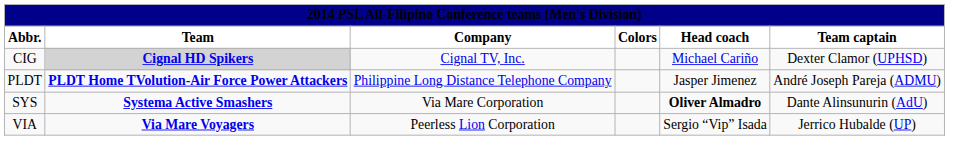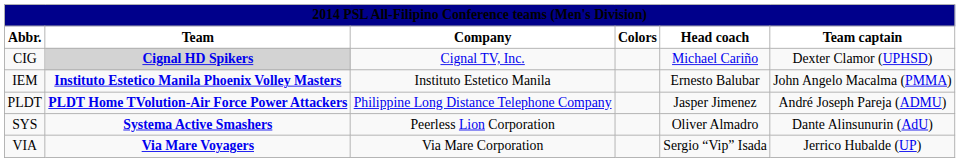 <table class="wikitable">
 <tr>
 <th style=background:#00008B colspan=6><span>2014 PSL All-Filipino Conference teams (Men's Division)</span></th>
 </tr>
 <tr>
 <th style="background:white">Abbr.</th>
 <th style="background:white">Team</th>
 <th style="background:white">Company</th>
 <th style="background:white">Colors</th>
 <th style="background:white">Head coach</th>
 <th style="background:white">Team captain</th>
 </tr>
 <tr>
 <td align=center>CIG</td>
 <td align=center style="background: lightgrey;"><strong><a href='#'>Cignal HD Spikers</a></strong></td>
 <td align=center><a href='#'>Cignal TV, Inc.</a></td>
 <td align=center> </td>
 <td align=center><a href='#'>Michael Cariño</a></td>
 <td align=center>Dexter Clamor (<a href='#'>UPHSD</a>)</td>
 </tr>
 <tr>
+<td align=center>IEM</td>
+<td align=center><strong><a href='#'>Instituto Estetico Manila Phoenix Volley Masters</a></strong></td>
+<td align=center>Instituto Estetico Manila</td>
+<td align=center> </td>
+<td align=center>Ernesto Balubar</td>
+<td align=center>John Angelo Macalma  (<a href='#'>PMMA</a>)</td>
+</tr>
+<tr>
 <td align=center>PLDT</td>
 <td align=center><strong><a href='#'>PLDT Home TVolution-Air Force Power Attackers</a></strong></td>
 <td align=center><a href='#'>Philippine Long Distance Telephone Company</a></td>
 <td align=center>  </td>
 <td align=center>Jasper Jimenez</td>
 <td align=center>André Joseph Pareja (<a href='#'>ADMU</a>)</td>
 </tr>
 <tr>
 <td align=center>SYS</td>
 <td align=center><strong><a href='#'>Systema Active Smashers</a></strong></td>
-<td align=center>Via Mare Corporation</td>
+<td align=center>Peerless <a href='#'>Lion</a> Corporation</td>
 <td align=center>  </td>
-<td align=center><strong>Oliver Almadro</strong></td>
+<td align=center>Oliver Almadro</td>
 <td align=center>Dante Alinsunurin (<a href='#'>AdU</a>)</td>
 </tr>
 <tr>
 <td align=center>VIA</td>
 <td align=center><strong><a href='#'>Via Mare Voyagers</a></strong></td>
-<td align=center>Peerless <a href='#'>Lion</a> Corporation</td>
+<td align=center>Via Mare Corporation</td>
 <td align=center> </td>
 <td align=center>Sergio “Vip” Isada</td>
 <td align=center>Jerrico Hubalde (<a href='#'>UP</a>)</td>
 </tr>
 </table>
